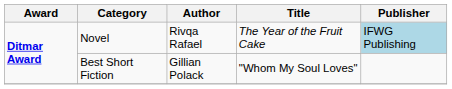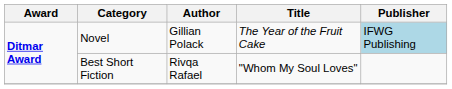 <table class="wikitable" width=100%>
 <tr>
 <th>Award</th>
 <th>Category</th>
 <th>Author</th>
 <th>Title</th>
 <th>Publisher</th>
 </tr>
 <tr>
 <td rowspan="2"><strong><a href='#'>Ditmar Award</a></strong></td>
 <td>Novel</td>
-<td>Rivqa Rafael</td>
+<td>Gillian Polack</td>
 <td><em>The Year of the Fruit Cake</em></td>
 <td style="background: lightblue;">IFWG Publishing</td>
 </tr>
 <tr>
 <td>Best Short Fiction</td>
-<td>Gillian Polack</td>
+<td>Rivqa Rafael</td>
 <td>"Whom My Soul Loves"</td>
 <td></td>
 </tr>
 <tr>
 </tr>
 </table>
